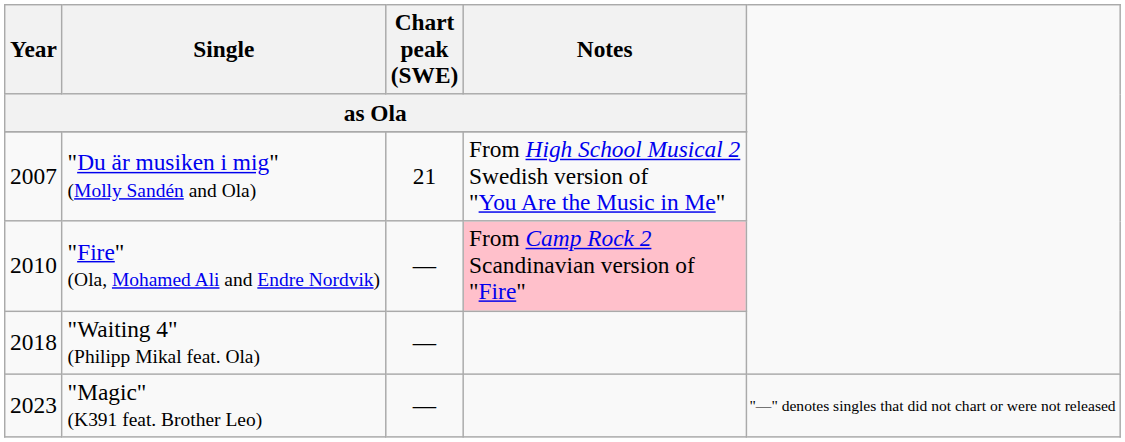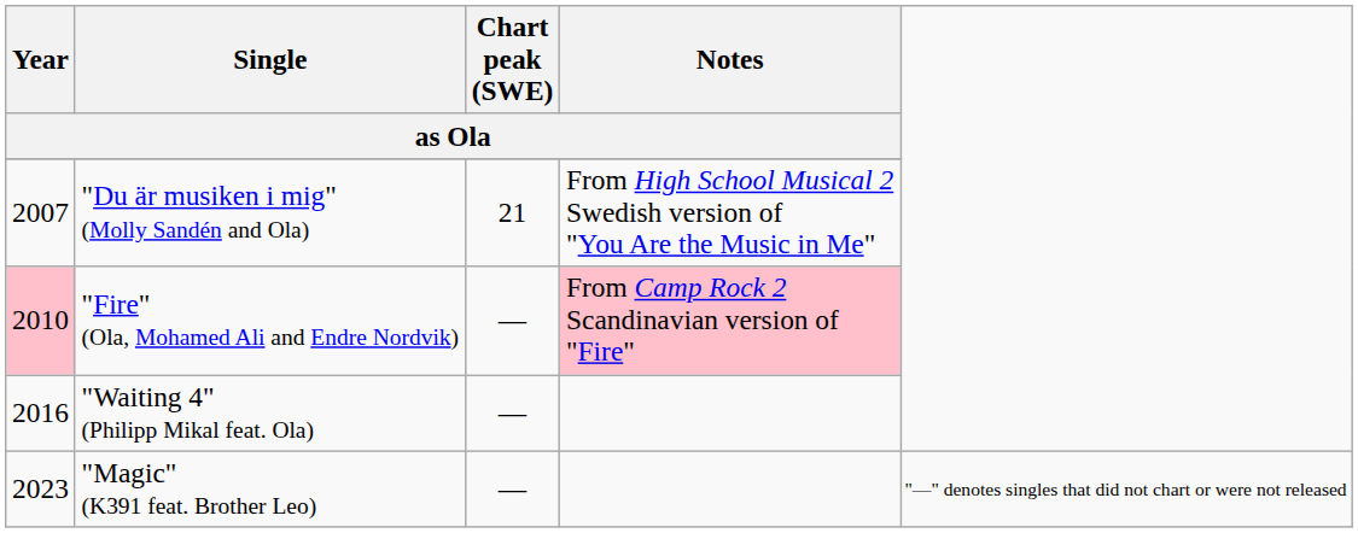 <table class="wikitable">
 <tr>
 <th>Year</th>
 <th>Single</th>
 <th>Chart <br>peak<br>(SWE)<br></th>
 <th>Notes</th>
 </tr>
 <tr>
 <th colspan="4">as Ola</th>
 </tr>
 <tr>
 </tr>
 <tr>
 <td style="text-align:center;">2007</td>
 <td>"<a href='#'>Du är musiken i mig</a>"<br><small>(<a href='#'>Molly Sandén</a> and Ola)</small></td>
 <td style="text-align:center;">21</td>
 <td>From <em><a href='#'>High School Musical 2</a></em> <br>Swedish version of <br>"<a href='#'>You Are the Music in Me</a>"</td>
 </tr>
 <tr>
-<td style="text-align:center;">2010</td>
+<td style="background: pink; text-align:center;">2010</td>
 <td>"<a href='#'>Fire</a>" <br><small>(Ola, <a href='#'>Mohamed Ali</a> and <a href='#'>Endre Nordvik</a>)</small></td>
 <td style="text-align:center;">—</td>
 <td style="background: pink;">From <em><a href='#'>Camp Rock 2</a></em><br>Scandinavian version of <br>"<a href='#'>Fire</a>"</td>
 </tr>
 <tr>
-<td style="text-align:center;">2018</td>
+<td style="text-align:center;">2016</td>
 <td>"Waiting 4"<br><small>(Philipp Mikal feat. Ola)</small></td>
 <td style="text-align:center;">—</td>
 <td></td>
 </tr>
 <tr>
 <td style="text-align:center;">2023</td>
 <td>"Magic"<br><small>(K391 feat. Brother Leo)</small></td>
 <td style="text-align:center;">—</td>
 <td></td>
 <td colspan="30" style="text-align:center; font-size:8pt;">"—" denotes singles that did not chart or were not released</td>
 </tr>
 </table>
